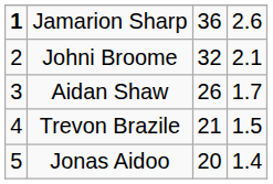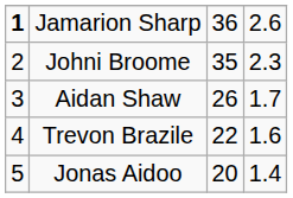 <table class="wikitable sortable" style="text-align:center">
 <tr>
 </tr>
 <tr>
 <td><strong>1</strong></td>
 <td>Jamarion Sharp</td>
 <td>36</td>
 <td>2.6</td>
 </tr>
 <tr>
 <td>2</td>
 <td>Johni Broome</td>
-<td>32</td>
-<td>2.1</td>
+<td>35</td>
+<td>2.3</td>
 </tr>
 <tr>
 <td>3</td>
 <td>Aidan Shaw</td>
 <td>26</td>
 <td>1.7</td>
 </tr>
 <tr>
 <td>4</td>
 <td>Trevon Brazile</td>
-<td>21</td>
-<td>1.5</td>
+<td>22</td>
+<td>1.6</td>
 </tr>
 <tr>
 <td>5</td>
 <td>Jonas Aidoo</td>
 <td>20</td>
 <td>1.4</td>
 </tr>
 </table>
